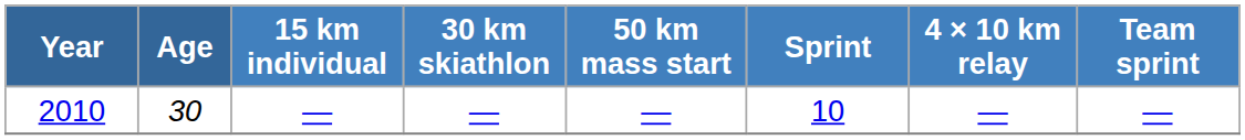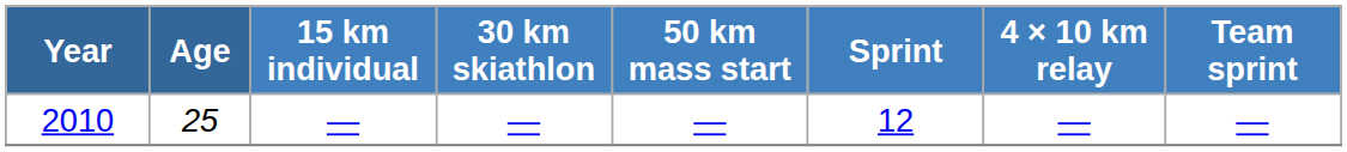 <table class="wikitable" style="font-size:95%; text-align:center; border:grey solid 1px; border-collapse:collapse; background:#ffffff;">
 <tr>
 <th style="background-color:#369; color:white; width:60px;"> Year </th>
 <th style="background-color:#369; color:white; width:40px;"> Age </th>
 <th style="background-color:#4180be; color:white; width:75px;"> 15 km <br> individual </th>
 <th style="background-color:#4180be; color:white; width:75px;"> 30 km <br> skiathlon </th>
 <th style="background-color:#4180be; color:white; width:75px;"> 50 km <br> mass start </th>
 <th style="background-color:#4180be; color:white; width:75px;"> Sprint </th>
 <th style="background-color:#4180be; color:white; width:75px;"> 4 × 10 km <br> relay </th>
 <th style="background-color:#4180be; color:white; width:75px;"> Team <br> sprint </th>
 </tr>
 <tr>
 <td><a href='#'>2010</a></td>
-<td><em>30</em></td>
+<td><em>25</em></td>
 <td><a href='#'>—</a></td>
 <td><a href='#'>—</a></td>
 <td><a href='#'>—</a></td>
-<td><a href='#'>10</a></td>
+<td><a href='#'>12</a></td>
 <td><a href='#'>—</a></td>
 <td><a href='#'>—</a></td>
 </tr>
 <tr>
 </tr>
 </table>
